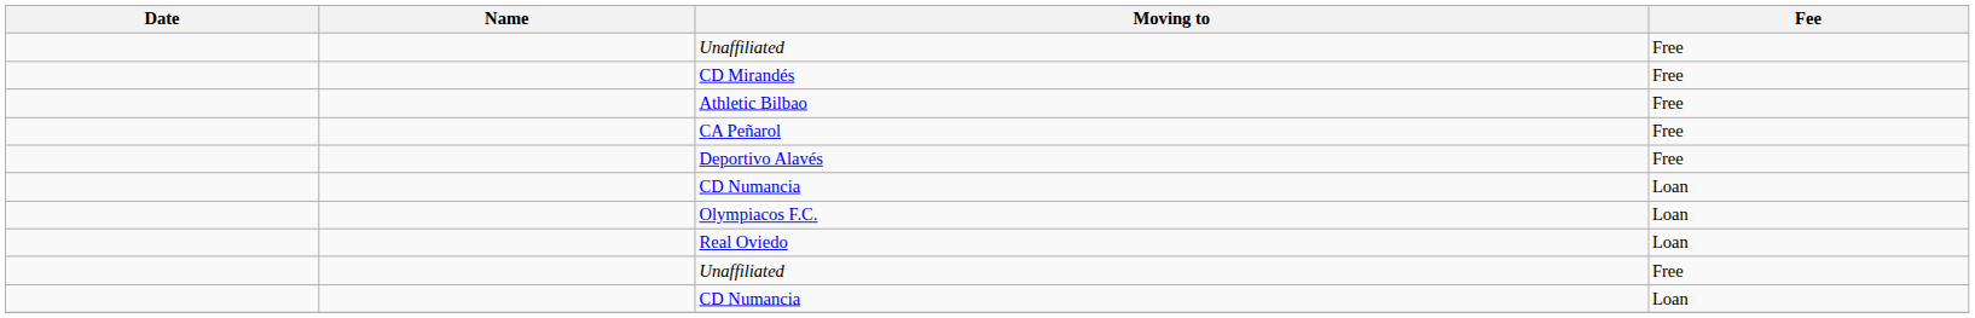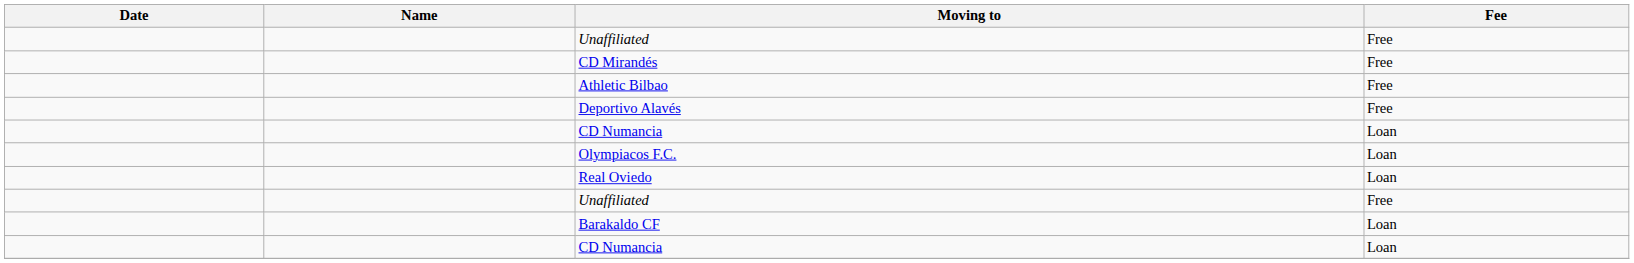 <table class="wikitable sortable" width=90%>
 <tr>
 <th>Date</th>
 <th>Name</th>
 <th>Moving to</th>
 <th>Fee</th>
 </tr>
 <tr>
 <td></td>
 <td> </td>
 <td> <em>Unaffiliated</em></td>
 <td>Free</td>
 </tr>
 <tr>
 <td></td>
 <td> </td>
 <td> <a href='#'>CD Mirandés</a></td>
 <td>Free</td>
 </tr>
 <tr>
 <td></td>
 <td> </td>
 <td> <a href='#'>Athletic Bilbao</a></td>
-<td>Free</td>
-</tr>
-<tr>
-<td></td>
-<td> </td>
-<td> <a href='#'>CA Peñarol</a></td>
 <td>Free</td>
 </tr>
 <tr>
 <td></td>
 <td> </td>
 <td> <a href='#'>Deportivo Alavés</a></td>
 <td>Free</td>
 </tr>
 <tr>
 <td></td>
 <td> </td>
 <td> <a href='#'>CD Numancia</a></td>
 <td>Loan</td>
 </tr>
 <tr>
 <td></td>
 <td> </td>
 <td> <a href='#'>Olympiacos F.C.</a></td>
 <td>Loan</td>
 </tr>
 <tr>
 <td></td>
 <td> </td>
 <td> <a href='#'>Real Oviedo</a></td>
 <td>Loan</td>
 </tr>
 <tr>
 <td></td>
 <td> </td>
 <td> <em>Unaffiliated</em></td>
 <td>Free</td>
 </tr>
 <tr>
 <td></td>
 <td> </td>
+<td> <a href='#'>Barakaldo CF</a></td>
+<td>Loan</td>
+</tr>
+<tr>
+<td></td>
+<td> </td>
 <td> <a href='#'>CD Numancia</a></td>
 <td>Loan</td>
 </tr>
 <tr>
 </tr>
 </table>
